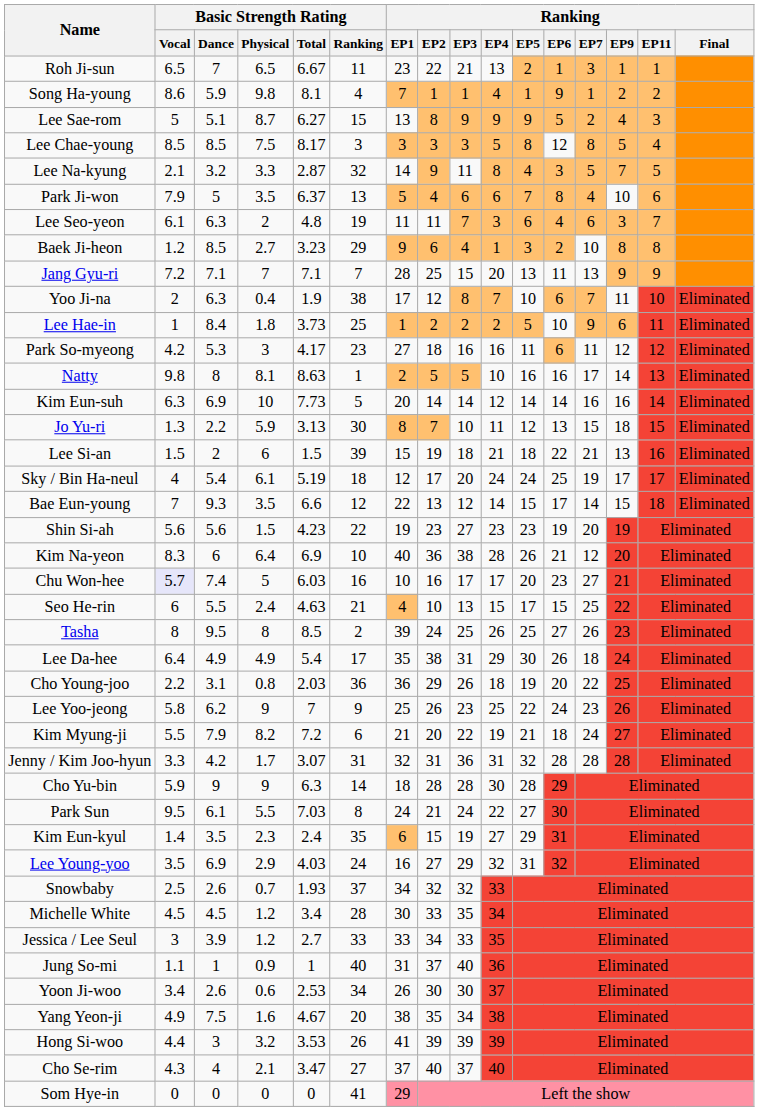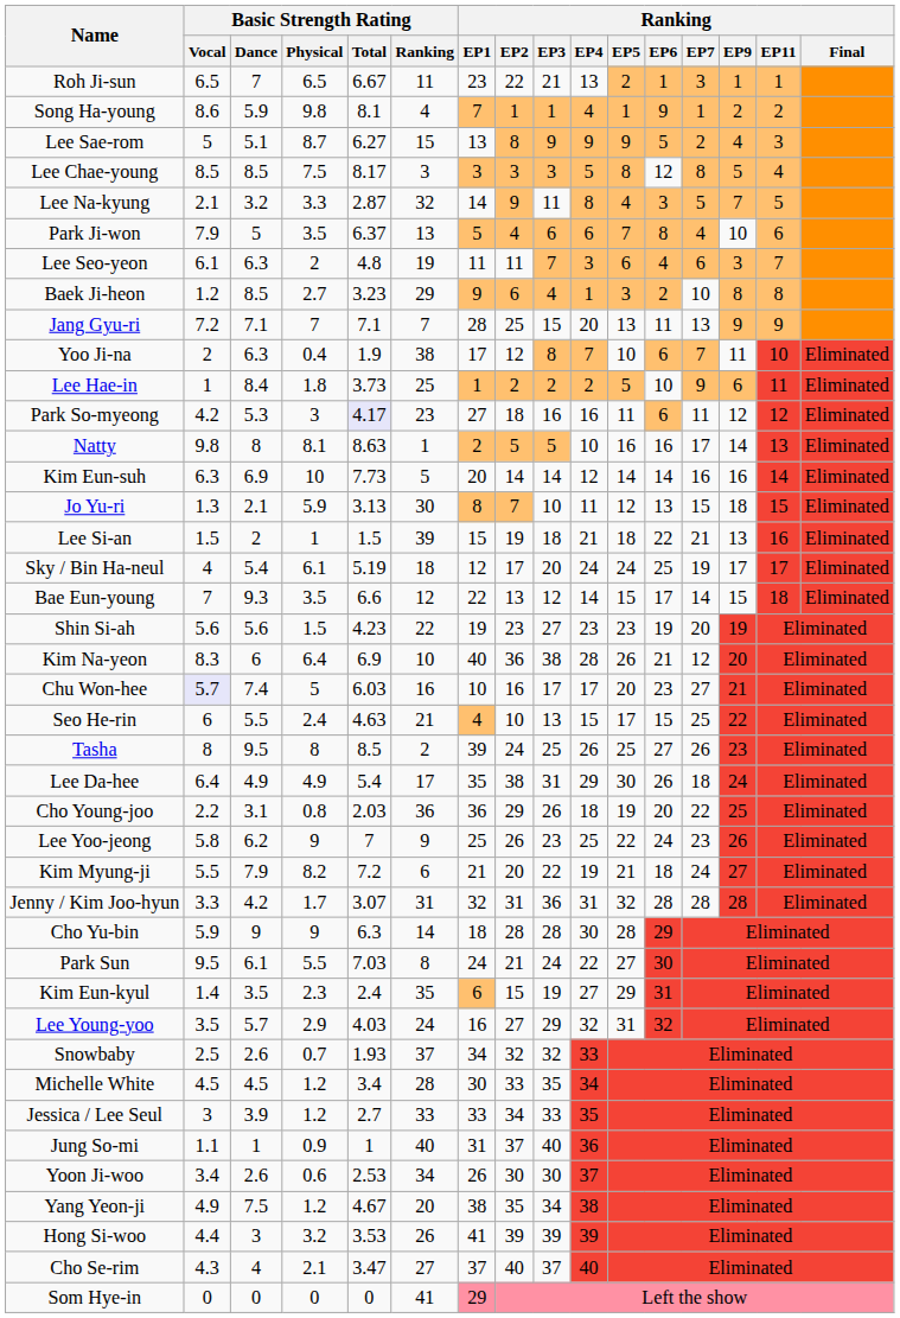 <table class="wikitable sortable" style="text-align:center">
 <tr>
 <th rowspan="2">Name</th>
 <th colspan="5">Basic Strength Rating</th>
 <th colspan="10">Ranking</th>
 </tr>
 <tr>
 <th><small>Vocal</small></th>
 <th><small>Dance</small></th>
 <th><small>Physical</small></th>
 <th><small>Total</small></th>
 <th><small>Ranking</small></th>
 <th><small>EP1</small></th>
 <th><small>EP2</small></th>
 <th><small>EP3</small></th>
 <th><small>EP4</small></th>
 <th><small>EP5</small></th>
 <th><small>EP6</small></th>
 <th><small>EP7</small></th>
 <th><small>EP9</small></th>
 <th><small>EP11</small></th>
 <th><small>Final</small></th>
 </tr>
 <tr>
 <td>Roh Ji-sun</td>
 <td>6.5</td>
 <td>7</td>
 <td>6.5</td>
 <td>6.67</td>
 <td>11</td>
 <td>23</td>
 <td>22</td>
 <td>21</td>
 <td>13</td>
 <td style="background:#FFC06F">2</td>
 <td style="background:#FFC06F">1</td>
 <td style="background:#FFC06F">3</td>
 <td style="background:#FFC06F">1</td>
 <td style="background:#FFC06F">1</td>
 <td data-sort-value=1 colspan="1" style="background:#FF8F00"></td>
 </tr>
 <tr>
 <td>Song Ha-young</td>
 <td>8.6</td>
 <td>5.9</td>
 <td>9.8</td>
 <td>8.1</td>
 <td>4</td>
 <td style="background:#FFC06F">7</td>
 <td style="background:#FFC06F">1</td>
 <td style="background:#FFC06F">1</td>
 <td style="background:#FFC06F">4</td>
 <td style="background:#FFC06F">1</td>
 <td style="background:#FFC06F">9</td>
 <td style="background:#FFC06F">1</td>
 <td style="background:#FFC06F">2</td>
 <td style="background:#FFC06F">2</td>
 <td data-sort-value=2 colspan="1" style="background:#FF8F00"></td>
 </tr>
 <tr>
 <td>Lee Sae-rom</td>
 <td>5</td>
 <td>5.1</td>
 <td>8.7</td>
 <td>6.27</td>
 <td>15</td>
 <td>13</td>
 <td style="background:#FFC06F">8</td>
 <td style="background:#FFC06F">9</td>
 <td style="background:#FFC06F">9</td>
 <td style="background:#FFC06F">9</td>
 <td style="background:#FFC06F">5</td>
 <td style="background:#FFC06F">2</td>
 <td style="background:#FFC06F">4</td>
 <td style="background:#FFC06F">3</td>
 <td data-sort-value=3 colspan="1" style="background:#FF8F00"></td>
 </tr>
 <tr>
 <td>Lee Chae-young</td>
 <td>8.5</td>
 <td>8.5</td>
 <td>7.5</td>
 <td>8.17</td>
 <td>3</td>
 <td style="background:#FFC06F">3</td>
 <td style="background:#FFC06F">3</td>
 <td style="background:#FFC06F">3</td>
 <td style="background:#FFC06F">5</td>
 <td style="background:#FFC06F">8</td>
 <td>12</td>
 <td style="background:#FFC06F">8</td>
 <td style="background:#FFC06F">5</td>
 <td style="background:#FFC06F">4</td>
 <td data-sort-value=4 colspan="1" style="background:#FF8F00"></td>
 </tr>
 <tr>
 <td>Lee Na-kyung</td>
 <td>2.1</td>
 <td>3.2</td>
 <td>3.3</td>
 <td>2.87</td>
 <td>32</td>
 <td>14</td>
 <td style="background:#FFC06F">9</td>
 <td>11</td>
 <td style="background:#FFC06F">8</td>
 <td style="background:#FFC06F">4</td>
 <td style="background:#FFC06F">3</td>
 <td style="background:#FFC06F">5</td>
 <td style="background:#FFC06F">7</td>
 <td style="background:#FFC06F">5</td>
 <td data-sort-value=5 colspan="1" style="background:#FF8F00"></td>
 </tr>
 <tr>
 <td>Park Ji-won</td>
 <td>7.9</td>
 <td>5</td>
 <td>3.5</td>
 <td>6.37</td>
 <td>13</td>
 <td style="background:#FFC06F">5</td>
 <td style="background:#FFC06F">4</td>
 <td style="background:#FFC06F">6</td>
 <td style="background:#FFC06F">6</td>
 <td style="background:#FFC06F">7</td>
 <td style="background:#FFC06F">8</td>
 <td style="background:#FFC06F">4</td>
 <td>10</td>
 <td style="background:#FFC06F">6</td>
 <td data-sort-value=6 colspan="1" style="background:#FF8F00"></td>
 </tr>
 <tr>
 <td>Lee Seo-yeon</td>
 <td>6.1</td>
 <td>6.3</td>
 <td>2</td>
 <td>4.8</td>
 <td>19</td>
 <td>11</td>
 <td>11</td>
 <td style="background:#FFC06F">7</td>
 <td style="background:#FFC06F">3</td>
 <td style="background:#FFC06F">6</td>
 <td style="background:#FFC06F">4</td>
 <td style="background:#FFC06F">6</td>
 <td style="background:#FFC06F">3</td>
 <td style="background:#FFC06F">7</td>
 <td data-sort-value=7 colspan="1" style="background:#FF8F00"></td>
 </tr>
 <tr>
 <td>Baek Ji-heon</td>
 <td>1.2</td>
 <td>8.5</td>
 <td>2.7</td>
 <td>3.23</td>
 <td>29</td>
 <td style="background:#FFC06F">9</td>
 <td style="background:#FFC06F">6</td>
 <td style="background:#FFC06F">4</td>
 <td style="background:#FFC06F">1</td>
 <td style="background:#FFC06F">3</td>
 <td style="background:#FFC06F">2</td>
 <td>10</td>
 <td style="background:#FFC06F">8</td>
 <td style="background:#FFC06F">8</td>
 <td data-sort-value=8 colspan="1" style="background:#FF8F00"></td>
 </tr>
 <tr>
 <td><a href='#'>Jang Gyu-ri</a></td>
 <td>7.2</td>
 <td>7.1</td>
 <td>7</td>
 <td>7.1</td>
 <td>7</td>
 <td>28</td>
 <td>25</td>
 <td>15</td>
 <td>20</td>
 <td>13</td>
 <td>11</td>
 <td>13</td>
 <td style="background:#FFC06F">9</td>
 <td style="background:#FFC06F">9</td>
 <td data-sort-value=9 colspan="1" style="background:#FF8F00"></td>
 </tr>
 <tr>
 <td>Yoo Ji-na</td>
 <td>2</td>
 <td>6.3</td>
 <td>0.4</td>
 <td>1.9</td>
 <td>38</td>
 <td>17</td>
 <td>12</td>
 <td style="background:#FFC06F">8</td>
 <td style="background:#FFC06F">7</td>
 <td>10</td>
 <td style="background:#FFC06F">6</td>
 <td style="background:#FFC06F">7</td>
 <td>11</td>
 <td style="background:#F44336">10</td>
 <td data-sort-value=10 colspan="1" style="background:#F44336">Eliminated</td>
 </tr>
 <tr>
 <td><a href='#'>Lee Hae-in</a></td>
 <td>1</td>
 <td>8.4</td>
 <td>1.8</td>
 <td>3.73</td>
 <td>25</td>
 <td style="background:#FFC06F">1</td>
 <td style="background:#FFC06F">2</td>
 <td style="background:#FFC06F">2</td>
 <td style="background:#FFC06F">2</td>
 <td style="background:#FFC06F">5</td>
 <td>10</td>
 <td style="background:#FFC06F">9</td>
 <td style="background:#FFC06F">6</td>
 <td style="background:#F44336">11</td>
 <td data-sort-value=11 colspan="1" style="background:#F44336">Eliminated</td>
 </tr>
 <tr>
 <td>Park So-myeong</td>
 <td>4.2</td>
 <td>5.3</td>
 <td>3</td>
-<td>4.17</td>
+<td style="background: lavender;">4.17</td>
 <td>23</td>
 <td>27</td>
 <td>18</td>
 <td>16</td>
 <td>16</td>
 <td>11</td>
 <td style="background:#FFC06F">6</td>
 <td>11</td>
 <td>12</td>
 <td style="background:#F44336">12</td>
 <td data-sort-value=12 colspan="1" style="background:#F44336">Eliminated</td>
 </tr>
 <tr>
 <td><a href='#'>Natty</a></td>
 <td>9.8</td>
 <td>8</td>
 <td>8.1</td>
 <td>8.63</td>
 <td>1</td>
 <td style="background:#FFC06F">2</td>
 <td style="background:#FFC06F">5</td>
 <td style="background:#FFC06F">5</td>
 <td>10</td>
 <td>16</td>
 <td>16</td>
 <td>17</td>
 <td>14</td>
 <td style="background:#F44336">13</td>
 <td data-sort-value=13 colspan="1" style="background:#F44336">Eliminated</td>
 </tr>
 <tr>
 <td>Kim Eun-suh</td>
 <td>6.3</td>
 <td>6.9</td>
 <td>10</td>
 <td>7.73</td>
 <td>5</td>
 <td>20</td>
 <td>14</td>
 <td>14</td>
 <td>12</td>
 <td>14</td>
 <td>14</td>
 <td>16</td>
 <td>16</td>
 <td style="background:#F44336">14</td>
 <td data-sort-value=14 colspan="1" style="background:#F44336">Eliminated</td>
 </tr>
 <tr>
 <td><a href='#'>Jo Yu-ri</a></td>
 <td>1.3</td>
-<td>2.2</td>
+<td>2.1</td>
 <td>5.9</td>
 <td>3.13</td>
 <td>30</td>
 <td style="background:#FFC06F">8</td>
 <td style="background:#FFC06F">7</td>
 <td>10</td>
 <td>11</td>
 <td>12</td>
 <td>13</td>
 <td>15</td>
 <td>18</td>
 <td style="background:#F44336">15</td>
 <td data-sort-value=15 colspan="1" style="background:#F44336">Eliminated</td>
 </tr>
 <tr>
 <td>Lee Si-an</td>
 <td>1.5</td>
 <td>2</td>
-<td>6</td>
+<td>1</td>
 <td>1.5</td>
 <td>39</td>
 <td>15</td>
 <td>19</td>
 <td>18</td>
 <td>21</td>
 <td>18</td>
 <td>22</td>
 <td>21</td>
 <td>13</td>
 <td style="background:#F44336">16</td>
 <td data-sort-value=16 colspan="1" style="background:#F44336">Eliminated</td>
 </tr>
 <tr>
 <td>Sky / Bin Ha-neul</td>
 <td>4</td>
 <td>5.4</td>
 <td>6.1</td>
 <td>5.19</td>
 <td>18</td>
 <td>12</td>
 <td>17</td>
 <td>20</td>
 <td>24</td>
 <td>24</td>
 <td>25</td>
 <td>19</td>
 <td>17</td>
 <td style="background:#F44336">17</td>
 <td data-sort-value=17 colspan="1" style="background:#F44336">Eliminated</td>
 </tr>
 <tr>
 <td>Bae Eun-young</td>
 <td>7</td>
 <td>9.3</td>
 <td>3.5</td>
 <td>6.6</td>
 <td>12</td>
 <td>22</td>
 <td>13</td>
 <td>12</td>
 <td>14</td>
 <td>15</td>
 <td>17</td>
 <td>14</td>
 <td>15</td>
 <td style="background:#F44336">18</td>
 <td data-sort-value=18 colspan="1" style="background:#F44336">Eliminated</td>
 </tr>
 <tr>
 <td>Shin Si-ah</td>
 <td>5.6</td>
 <td>5.6</td>
 <td>1.5</td>
 <td>4.23</td>
 <td>22</td>
 <td>19</td>
 <td>23</td>
 <td>27</td>
 <td>23</td>
 <td>23</td>
 <td>19</td>
 <td>20</td>
 <td style="background:#F44336">19</td>
 <td data-sort-value=19 colspan="2" style="background:#F44336">Eliminated</td>
 </tr>
 <tr>
 <td>Kim Na-yeon</td>
 <td>8.3</td>
 <td>6</td>
 <td>6.4</td>
 <td>6.9</td>
 <td>10</td>
 <td>40</td>
 <td>36</td>
 <td>38</td>
 <td>28</td>
 <td>26</td>
 <td>21</td>
 <td>12</td>
 <td style="background:#F44336">20</td>
 <td data-sort-value=20 colspan="2" style="background:#F44336">Eliminated</td>
 </tr>
 <tr>
 <td>Chu Won-hee</td>
 <td style="background: lavender;">5.7</td>
 <td>7.4</td>
 <td>5</td>
 <td>6.03</td>
 <td>16</td>
 <td>10</td>
 <td>16</td>
 <td>17</td>
 <td>17</td>
 <td>20</td>
 <td>23</td>
 <td>27</td>
 <td style="background:#F44336">21</td>
 <td data-sort-value=21 colspan="2" style="background:#F44336">Eliminated</td>
 </tr>
 <tr>
 <td>Seo He-rin</td>
 <td>6</td>
 <td>5.5</td>
 <td>2.4</td>
 <td>4.63</td>
 <td>21</td>
 <td style="background:#FFC06F">4</td>
 <td>10</td>
 <td>13</td>
 <td>15</td>
 <td>17</td>
 <td>15</td>
 <td>25</td>
 <td style="background:#F44336">22</td>
 <td data-sort-value=22 colspan="2" style="background:#F44336">Eliminated</td>
 </tr>
 <tr>
 <td><a href='#'>Tasha</a></td>
 <td>8</td>
 <td>9.5</td>
 <td>8</td>
 <td>8.5</td>
 <td>2</td>
 <td>39</td>
 <td>24</td>
 <td>25</td>
 <td>26</td>
 <td>25</td>
 <td>27</td>
 <td>26</td>
 <td style="background:#F44336">23</td>
 <td data-sort-value=23 colspan="2" style="background:#F44336">Eliminated</td>
 </tr>
 <tr>
 <td>Lee Da-hee</td>
 <td>6.4</td>
 <td>4.9</td>
 <td>4.9</td>
 <td>5.4</td>
 <td>17</td>
 <td>35</td>
 <td>38</td>
 <td>31</td>
 <td>29</td>
 <td>30</td>
 <td>26</td>
 <td>18</td>
 <td style="background:#F44336">24</td>
 <td data-sort-value=24 colspan="2" style="background:#F44336">Eliminated</td>
 </tr>
 <tr>
 <td>Cho Young-joo</td>
 <td>2.2</td>
 <td>3.1</td>
 <td>0.8</td>
 <td>2.03</td>
 <td>36</td>
 <td>36</td>
 <td>29</td>
 <td>26</td>
 <td>18</td>
 <td>19</td>
 <td>20</td>
 <td>22</td>
 <td style="background:#F44336">25</td>
 <td data-sort-value=25 colspan="2" style="background:#F44336">Eliminated</td>
 </tr>
 <tr>
 <td>Lee Yoo-jeong</td>
 <td>5.8</td>
 <td>6.2</td>
 <td>9</td>
 <td>7</td>
 <td>9</td>
 <td>25</td>
 <td>26</td>
 <td>23</td>
 <td>25</td>
 <td>22</td>
 <td>24</td>
 <td>23</td>
 <td style="background:#F44336">26</td>
 <td data-sort-value=26 colspan="2" style="background:#F44336">Eliminated</td>
 </tr>
 <tr>
 <td>Kim Myung-ji</td>
 <td>5.5</td>
 <td>7.9</td>
 <td>8.2</td>
 <td>7.2</td>
 <td>6</td>
 <td>21</td>
 <td>20</td>
 <td>22</td>
 <td>19</td>
 <td>21</td>
 <td>18</td>
 <td>24</td>
 <td style="background:#F44336">27</td>
 <td data-sort-value=27 colspan="2" style="background:#F44336">Eliminated</td>
 </tr>
 <tr>
 <td>Jenny / Kim Joo-hyun</td>
 <td>3.3</td>
 <td>4.2</td>
 <td>1.7</td>
 <td>3.07</td>
 <td>31</td>
 <td>32</td>
 <td>31</td>
 <td>36</td>
 <td>31</td>
 <td>32</td>
 <td>28</td>
 <td>28</td>
 <td style="background:#F44336">28</td>
 <td data-sort-value=28 colspan="2" style="background:#F44336">Eliminated</td>
 </tr>
 <tr>
 <td>Cho Yu-bin</td>
 <td>5.9</td>
 <td>9</td>
 <td>9</td>
 <td>6.3</td>
 <td>14</td>
 <td>18</td>
 <td>28</td>
 <td>28</td>
 <td>30</td>
 <td>28</td>
 <td style="background:#F44336">29</td>
 <td data-sort-value=29 colspan="4" style="background:#F44336">Eliminated</td>
 </tr>
 <tr>
 <td>Park Sun</td>
 <td>9.5</td>
 <td>6.1</td>
 <td>5.5</td>
 <td>7.03</td>
 <td>8</td>
 <td>24</td>
 <td>21</td>
 <td>24</td>
 <td>22</td>
 <td>27</td>
 <td style="background:#F44336">30</td>
 <td data-sort-value=30 colspan="4" style="background:#F44336">Eliminated</td>
 </tr>
 <tr>
 <td>Kim Eun-kyul</td>
 <td>1.4</td>
 <td>3.5</td>
 <td>2.3</td>
 <td>2.4</td>
 <td>35</td>
 <td style="background:#FFC06F">6</td>
 <td>15</td>
 <td>19</td>
 <td>27</td>
 <td>29</td>
 <td style="background:#F44336">31</td>
 <td data-sort-value=31 colspan="4" style="background:#F44336">Eliminated</td>
 </tr>
 <tr>
 <td><a href='#'>Lee Young-yoo</a></td>
 <td>3.5</td>
-<td>6.9</td>
+<td>5.7</td>
 <td>2.9</td>
 <td>4.03</td>
 <td>24</td>
 <td>16</td>
 <td>27</td>
 <td>29</td>
 <td>32</td>
 <td>31</td>
 <td style="background:#F44336">32</td>
 <td data-sort-value=32 colspan="4" style="background:#F44336">Eliminated</td>
 </tr>
 <tr>
 <td>Snowbaby</td>
 <td>2.5</td>
 <td>2.6</td>
 <td>0.7</td>
 <td>1.93</td>
 <td>37</td>
 <td>34</td>
 <td>32</td>
 <td>32</td>
 <td style="background:#F44336">33</td>
 <td data-sort-value=33 colspan="6" style="background:#F44336">Eliminated</td>
 </tr>
 <tr>
 <td>Michelle White</td>
 <td>4.5</td>
 <td>4.5</td>
 <td>1.2</td>
 <td>3.4</td>
 <td>28</td>
 <td>30</td>
 <td>33</td>
 <td>35</td>
 <td style="background:#F44336">34</td>
 <td data-sort-value=34 colspan="6" style="background:#F44336">Eliminated</td>
 </tr>
 <tr>
 <td>Jessica / Lee Seul</td>
 <td>3</td>
 <td>3.9</td>
 <td>1.2</td>
 <td>2.7</td>
 <td>33</td>
 <td>33</td>
 <td>34</td>
 <td>33</td>
 <td style="background:#F44336">35</td>
 <td data-sort-value=35 colspan="6" style="background:#F44336">Eliminated</td>
 </tr>
 <tr>
 <td>Jung So-mi</td>
 <td>1.1</td>
 <td>1</td>
 <td>0.9</td>
 <td>1</td>
 <td>40</td>
 <td>31</td>
 <td>37</td>
 <td>40</td>
 <td style="background:#F44336">36</td>
 <td data-sort-value=36 colspan="6" style="background:#F44336">Eliminated</td>
 </tr>
 <tr>
 <td>Yoon Ji-woo</td>
 <td>3.4</td>
 <td>2.6</td>
 <td>0.6</td>
 <td>2.53</td>
 <td>34</td>
 <td>26</td>
 <td>30</td>
 <td>30</td>
 <td style="background:#F44336">37</td>
 <td data-sort-value=37 colspan="6" style="background:#F44336">Eliminated</td>
 </tr>
 <tr>
 <td>Yang Yeon-ji</td>
 <td>4.9</td>
 <td>7.5</td>
-<td>1.6</td>
+<td>1.2</td>
 <td>4.67</td>
 <td>20</td>
 <td>38</td>
 <td>35</td>
 <td>34</td>
 <td style="background:#F44336">38</td>
 <td data-sort-value=38 colspan="6" style="background:#F44336">Eliminated</td>
 </tr>
 <tr>
 <td>Hong Si-woo</td>
 <td>4.4</td>
 <td>3</td>
 <td>3.2</td>
 <td>3.53</td>
 <td>26</td>
 <td>41</td>
 <td>39</td>
 <td>39</td>
 <td style="background:#F44336">39</td>
 <td data-sort-value=39 colspan="6" style="background:#F44336">Eliminated</td>
 </tr>
 <tr>
 <td>Cho Se-rim</td>
 <td>4.3</td>
 <td>4</td>
 <td>2.1</td>
 <td>3.47</td>
 <td>27</td>
 <td>37</td>
 <td>40</td>
 <td>37</td>
 <td style="background:#F44336">40</td>
 <td data-sort-value=40 colspan="6" style="background:#F44336">Eliminated</td>
 </tr>
 <tr>
 <td>Som Hye-in</td>
 <td>0</td>
 <td>0</td>
 <td>0</td>
 <td>0</td>
 <td>41</td>
 <td style="background:#FF91A4;">29</td>
 <td data-sort-value=41 colspan="9" style="background:#FF91A4">Left the show</td>
 </tr>
 </table>
